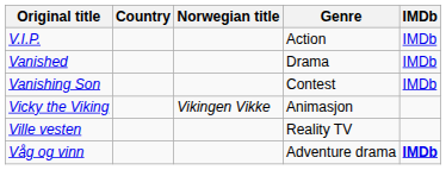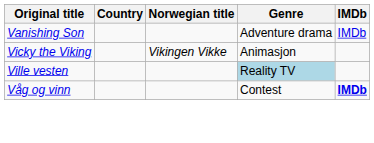 <table class="wikitable">
 <tr>
 <th>Original title</th>
 <th>Country</th>
 <th>Norwegian title</th>
 <th>Genre</th>
 <th>IMDb</th>
 </tr>
 <tr>
-<td><em><a href='#'>V.I.P.</a></em></td>
-<td></td>
-<td></td>
-<td>Action</td>
-<td><a href='#'>IMDb</a></td>
-</tr>
-<tr>
-<td><em><a href='#'>Vanished</a></em></td>
-<td></td>
-<td></td>
-<td>Drama</td>
-<td><a href='#'>IMDb</a></td>
-</tr>
-<tr>
 <td><em><a href='#'>Vanishing Son</a></em></td>
 <td></td>
 <td></td>
-<td>Contest</td>
+<td>Adventure drama</td>
 <td><a href='#'>IMDb</a></td>
 </tr>
 <tr>
 <td><em><a href='#'>Vicky the Viking</a></em></td>
 <td></td>
 <td><em>Vikingen Vikke</em></td>
 <td>Animasjon</td>
 </tr>
 <tr>
 <td><em><a href='#'>Ville vesten</a></em></td>
 <td></td>
 <td></td>
-<td>Reality TV</td>
+<td style="background: lightblue;">Reality TV</td>
 <td></td>
 </tr>
 <tr>
 <td><em><a href='#'>Våg og vinn</a></em></td>
 <td></td>
 <td></td>
-<td>Adventure drama</td>
+<td>Contest</td>
 <td><strong><a href='#'>IMDb</a></strong></td>
 </tr>
 </table>
